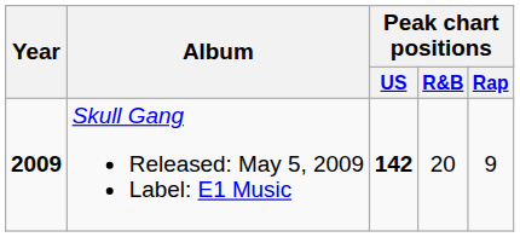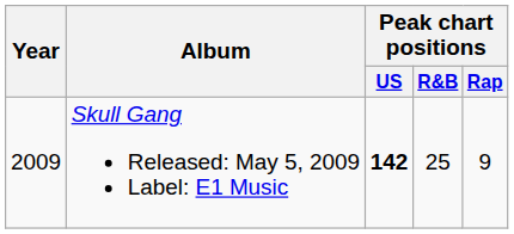 <table class="wikitable" style=text-align:center;>
 <tr>
 <th rowspan=2>Year</th>
 <th rowspan=2>Album</th>
 <th colspan=13>Peak chart positions</th>
 </tr>
 <tr style=font-size:smaller;>
 <th width=25><a href='#'>US</a></th>
 <th width=25><a href='#'>R&B</a></th>
 <th width=25><a href='#'>Rap</a></th>
 </tr>
 <tr>
-<td><strong>2009</strong></td>
+<td>2009</td>
 <td style="text-align:left;"><em><a href='#'>Skull Gang</a></em><br><ul><li>Released: May 5, 2009</li><li>Label: <a href='#'>E1 Music</a></li></ul></td>
 <td style="text-align:center;"><strong>142</strong></td>
-<td style="text-align:center;">20</td>
+<td style="text-align:center;">25</td>
 <td style="text-align:center;">9</td>
 </tr>
 </table>
